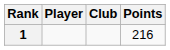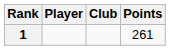 <table class="wikitable" style="text-align:center">
 <tr>
 <th>Rank</th>
 <th>Player</th>
 <th>Club</th>
 <th>Points</th>
 </tr>
 <tr>
 <th>1</th>
 <td style="text-align:left"></td>
 <td style="text-align:left"></td>
-<td>216</td>
+<td>261</td>
 </tr>
 </table>
